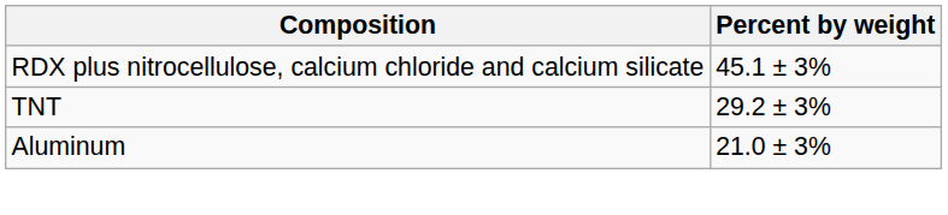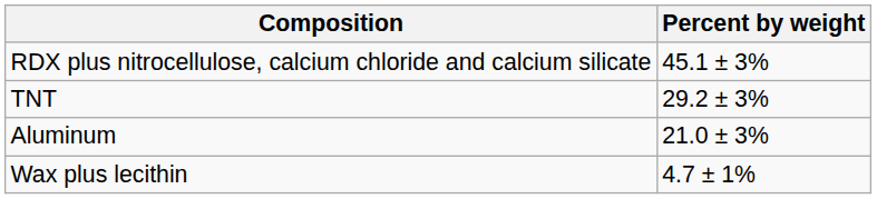 <table class="wikitable">
 <tr>
 <th><strong>Composition</strong></th>
 <th><strong>Percent by weight</strong></th>
 </tr>
 <tr>
 <td>RDX plus nitrocellulose, calcium chloride and calcium silicate</td>
 <td>45.1 ± 3%</td>
 </tr>
 <tr>
 <td>TNT</td>
 <td>29.2 ± 3%</td>
 </tr>
 <tr>
 <td>Aluminum</td>
 <td>21.0 ± 3%</td>
 </tr>
+<tr>
+<td>Wax plus lecithin</td>
+<td>4.7 ± 1%</td>
+</tr>
 </table>
